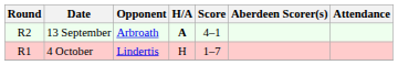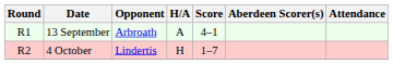 <table class="wikitable" style="text-align:center">
 <tr>
 <th>Round</th>
 <th>Date</th>
 <th>Opponent</th>
 <th>H/A</th>
 <th>Score</th>
 <th>Aberdeen Scorer(s)</th>
 <th>Attendance</th>
 </tr>
 <tr bgcolor=#EEFFEE>
-<td>R2</td>
+<td>R1</td>
 <td align=left>13 September</td>
 <td align=left><a href='#'>Arbroath</a></td>
-<td><strong>A</strong></td>
+<td>A</td>
 <td>4–1</td>
 <td align=left></td>
 <td></td>
 </tr>
 <tr bgcolor=#FFCCCC>
-<td>R1</td>
+<td>R2</td>
 <td align=left>4 October</td>
 <td align=left><a href='#'>Lindertis</a></td>
 <td>H</td>
 <td>1–7</td>
 <td align=left></td>
 <td></td>
 </tr>
 <tr>
 </tr>
 </table>
